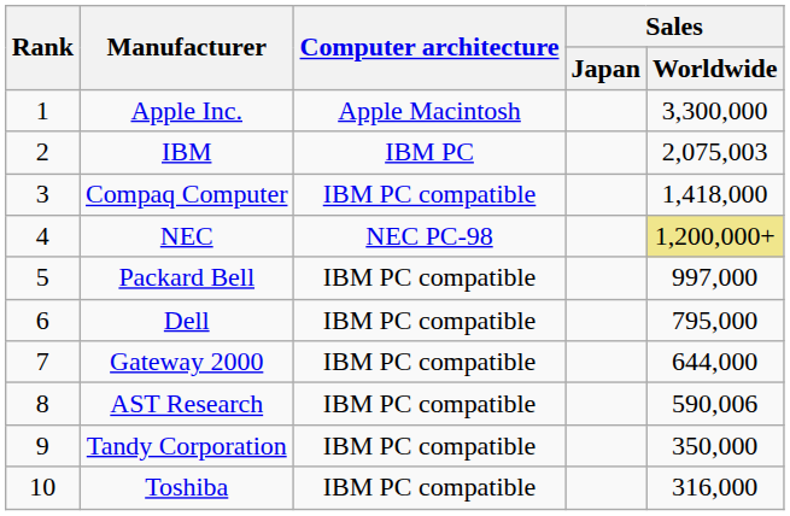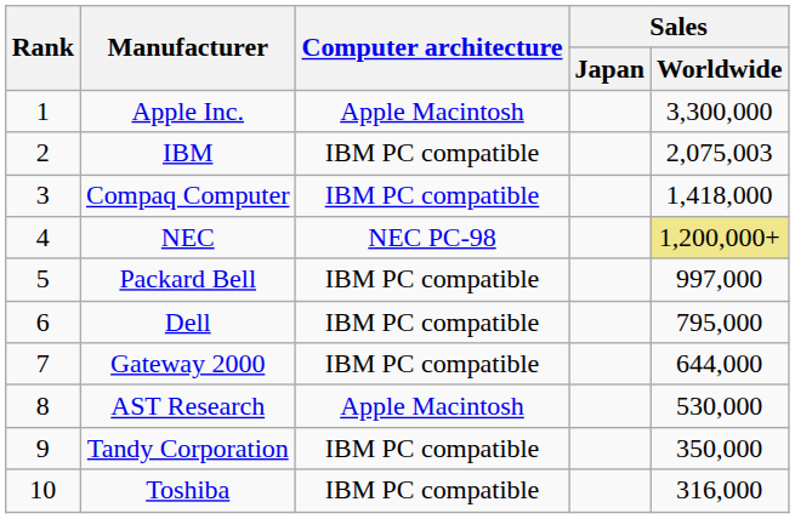 <table class="wikitable sortable" style="text-align:center">
 <tr>
 <th rowspan="2">Rank</th>
 <th rowspan="2">Manufacturer</th>
 <th rowspan="2"><a href='#'>Computer architecture</a></th>
 <th colspan="2">Sales</th>
 </tr>
 <tr>
 <th>Japan</th>
 <th>Worldwide</th>
 </tr>
 <tr>
 <td>1</td>
 <td><a href='#'>Apple Inc.</a></td>
 <td><a href='#'>Apple Macintosh</a></td>
 <td></td>
 <td>3,300,000</td>
 </tr>
 <tr>
 <td>2</td>
 <td><a href='#'>IBM</a></td>
-<td><a href='#'>IBM PC</a></td>
+<td>IBM PC compatible</td>
 <td></td>
 <td>2,075,003</td>
 </tr>
 <tr>
 <td>3</td>
 <td><a href='#'>Compaq Computer</a></td>
 <td><a href='#'>IBM PC compatible</a></td>
 <td></td>
 <td>1,418,000</td>
 </tr>
 <tr>
 <td>4</td>
 <td><a href='#'>NEC</a></td>
 <td><a href='#'>NEC PC-98</a></td>
 <td></td>
 <td style="background: khaki;">1,200,000+</td>
 </tr>
 <tr>
 <td>5</td>
 <td><a href='#'>Packard Bell</a></td>
 <td>IBM PC compatible</td>
 <td></td>
 <td>997,000</td>
 </tr>
 <tr>
 <td>6</td>
 <td><a href='#'>Dell</a></td>
 <td>IBM PC compatible</td>
 <td></td>
 <td>795,000</td>
 </tr>
 <tr>
 <td>7</td>
 <td><a href='#'>Gateway 2000</a></td>
 <td>IBM PC compatible</td>
 <td></td>
 <td>644,000</td>
 </tr>
 <tr>
 <td>8</td>
 <td><a href='#'>AST Research</a></td>
-<td>IBM PC compatible</td>
+<td><a href='#'>Apple Macintosh</a></td>
 <td></td>
-<td>590,006</td>
+<td>530,000</td>
 </tr>
 <tr>
 <td>9</td>
 <td><a href='#'>Tandy Corporation</a></td>
 <td>IBM PC compatible</td>
 <td></td>
 <td>350,000</td>
 </tr>
 <tr>
 <td>10</td>
 <td><a href='#'>Toshiba</a></td>
 <td>IBM PC compatible</td>
 <td></td>
 <td>316,000</td>
 </tr>
 </table>
